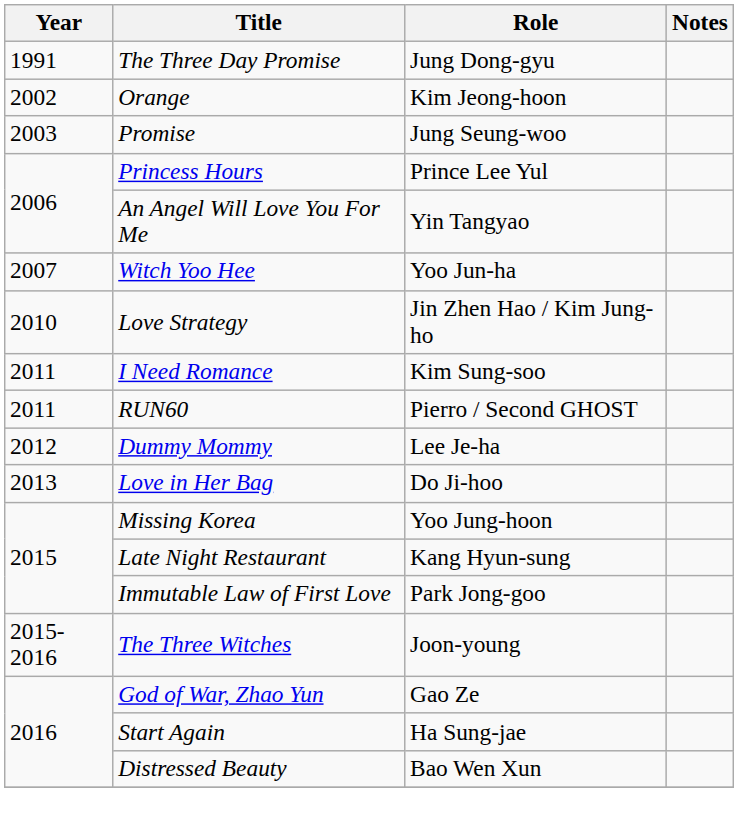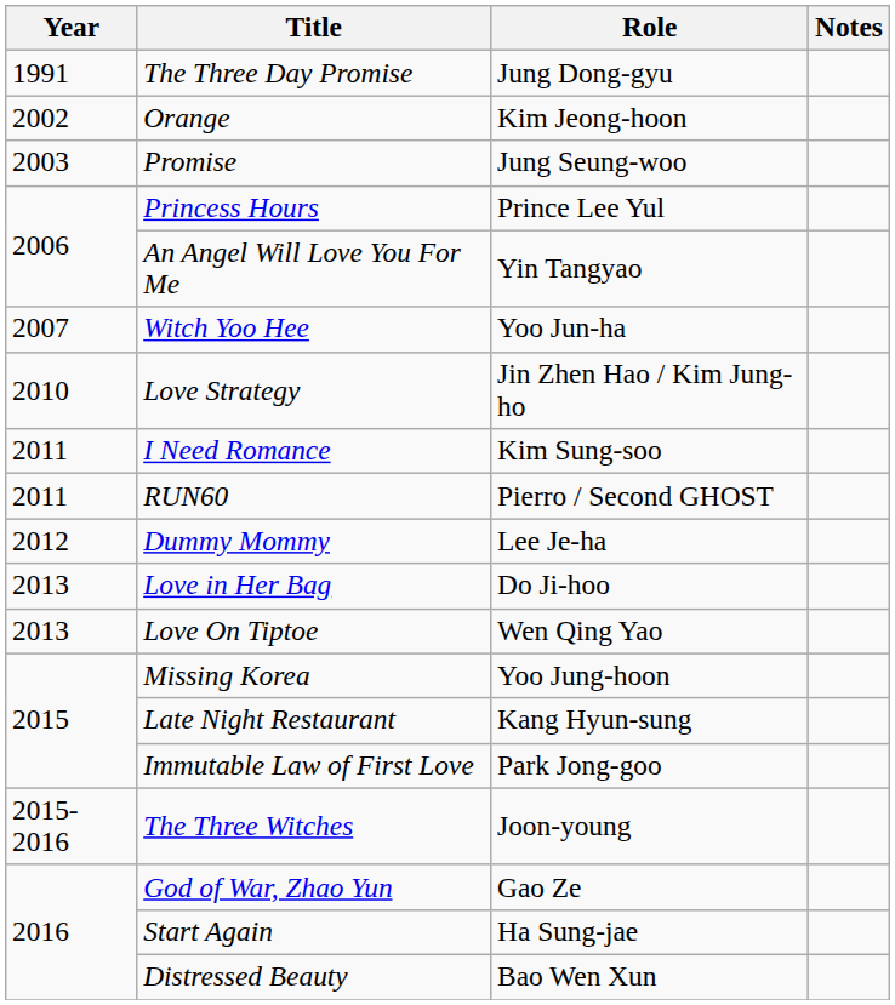 <table class="wikitable sortable" style="width:500px">
 <tr>
 <th>Year</th>
 <th>Title</th>
 <th>Role</th>
 <th>Notes</th>
 </tr>
 <tr>
 <td>1991</td>
 <td><em>The Three Day Promise</em></td>
 <td>Jung Dong-gyu</td>
 <td></td>
 </tr>
 <tr>
 <td>2002</td>
 <td><em>Orange</em></td>
 <td>Kim Jeong-hoon</td>
 <td></td>
 </tr>
 <tr>
 <td>2003</td>
 <td><em>Promise</em></td>
 <td>Jung Seung-woo</td>
 <td></td>
 </tr>
 <tr>
 <td rowspan=2>2006</td>
 <td><em><a href='#'>Princess Hours</a></em></td>
 <td>Prince Lee Yul</td>
 <td></td>
 </tr>
 <tr>
 <td><em>An Angel Will Love You For Me</em></td>
 <td>Yin Tangyao</td>
 <td></td>
 </tr>
 <tr>
 <td>2007</td>
 <td><em><a href='#'>Witch Yoo Hee</a></em></td>
 <td>Yoo Jun-ha</td>
 <td></td>
 </tr>
 <tr>
 <td>2010</td>
 <td><em>Love Strategy</em></td>
 <td>Jin Zhen Hao / Kim Jung-ho</td>
 <td></td>
 </tr>
 <tr>
 <td>2011</td>
 <td><em><a href='#'>I Need Romance</a></em></td>
 <td>Kim Sung-soo</td>
 <td></td>
 </tr>
 <tr>
 <td>2011</td>
 <td><em>RUN60</em></td>
 <td>Pierro / Second GHOST</td>
 <td></td>
 </tr>
 <tr>
 <td>2012</td>
 <td><em><a href='#'>Dummy Mommy</a></em></td>
 <td>Lee Je-ha</td>
 <td></td>
 </tr>
 <tr>
 <td>2013</td>
 <td><em><a href='#'>Love in Her Bag</a></em></td>
 <td>Do Ji-hoo</td>
 <td></td>
 </tr>
 <tr>
+<td>2013</td>
+<td><em>Love On Tiptoe</em></td>
+<td>Wen Qing Yao</td>
+<td></td>
+</tr>
+<tr>
 <td rowspan="3">2015</td>
 <td><em>Missing Korea</em></td>
 <td>Yoo Jung-hoon</td>
 <td></td>
 </tr>
 <tr>
 <td><em>Late Night Restaurant</em></td>
 <td>Kang Hyun-sung</td>
 <td></td>
 </tr>
 <tr>
 <td><em>Immutable Law of First Love</em></td>
 <td>Park Jong-goo</td>
 <td></td>
 </tr>
 <tr>
 <td>2015-2016</td>
 <td><em><a href='#'>The Three Witches</a></em></td>
 <td>Joon-young</td>
 <td></td>
 </tr>
 <tr>
 <td rowspan="3">2016</td>
 <td><em><a href='#'>God of War, Zhao Yun</a></em></td>
 <td>Gao Ze</td>
 <td></td>
 </tr>
 <tr>
 <td><em>Start Again</em></td>
 <td>Ha Sung-jae</td>
 <td></td>
 </tr>
 <tr>
 <td><em>Distressed Beauty</em></td>
 <td>Bao Wen Xun</td>
 <td></td>
 </tr>
 <tr>
 </tr>
 </table>
